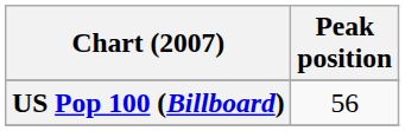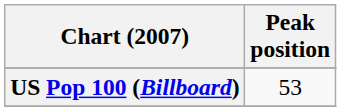 <table class="wikitable sortable plainrowheaders" style="text-align:center;">
 <tr>
 <th scope="col">Chart (2007)</th>
 <th scope="col">Peak<br>position</th>
 </tr>
 <tr>
 </tr>
 <tr>
 </tr>
 <tr>
 </tr>
 <tr>
 <th scope="row">US <a href='#'>Pop 100</a> (<a href='#'><em>Billboard</em></a>)</th>
-<td>56</td>
+<td>53</td>
 </tr>
 <tr>
 </tr>
 </table>
